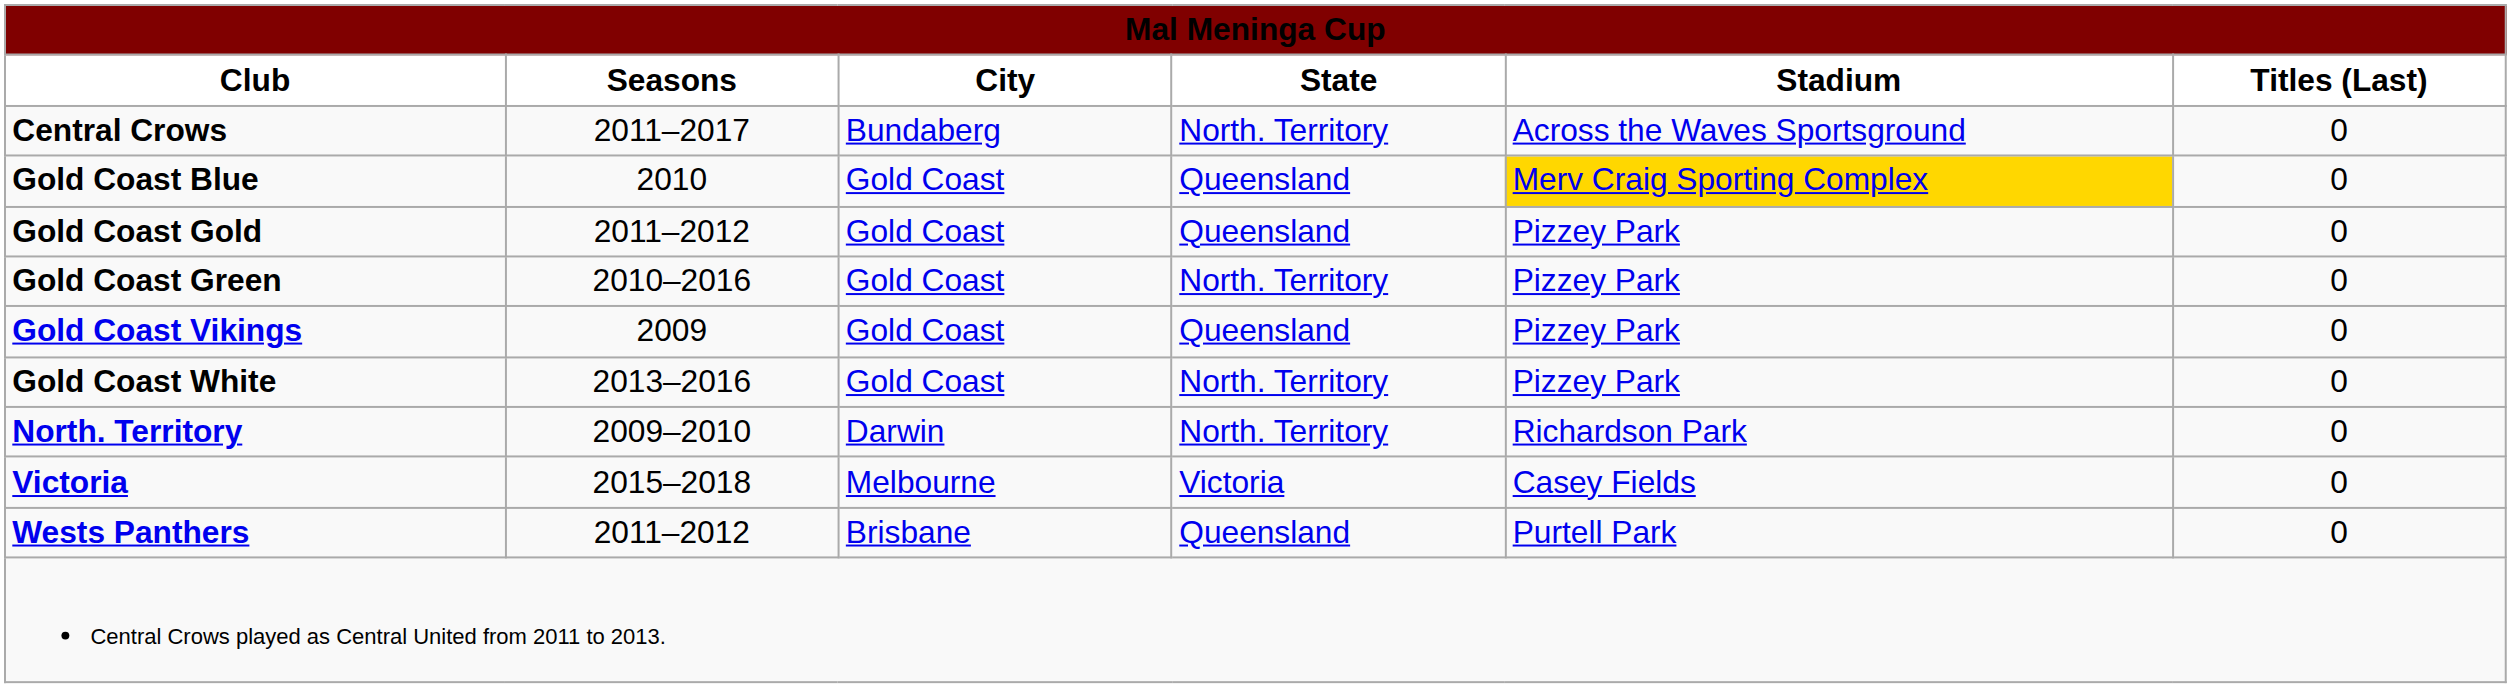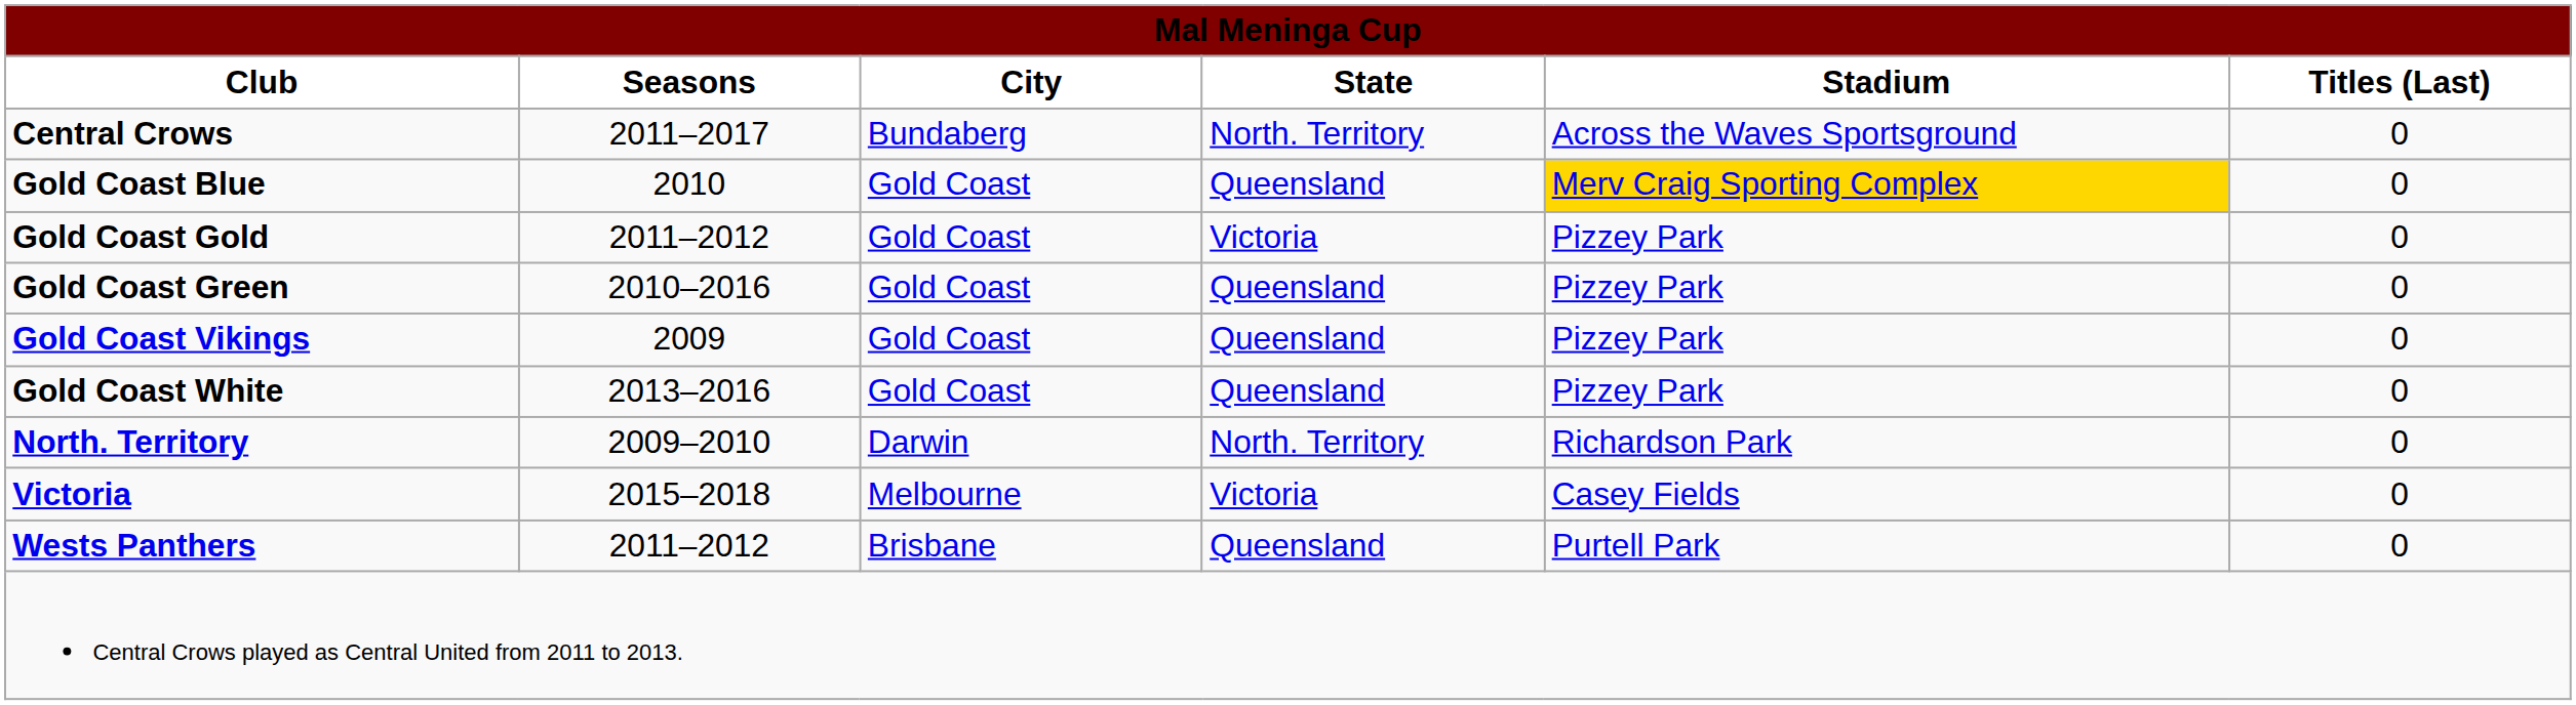 <table class="wikitable" style="width: 100%">
 <tr>
 <td style="background:maroon; text-align:center;" colspan="7"><strong><span>Mal Meninga Cup</span></strong></td>
 </tr>
 <tr>
 <th style="background:white; width:15%">Club</th>
 <th style="background:white; width:10%">Seasons</th>
 <th style="background:white; width:10%">City</th>
 <th style="background:white; width:10%">State</th>
 <th style="background:white; width:20%">Stadium</th>
 <th style="background:white; width:10%">Titles (Last)</th>
 </tr>
 <tr>
 <td> <strong>Central Crows</strong></td>
 <td align=center>2011–2017</td>
 <td><a href='#'>Bundaberg</a></td>
 <td><a href='#'>North. Territory</a></td>
 <td><a href='#'>Across the Waves Sportsground</a></td>
 <td align=center>0</td>
 </tr>
 <tr>
 <td> <strong>Gold Coast Blue</strong></td>
 <td align=center>2010</td>
 <td><a href='#'>Gold Coast</a></td>
 <td><a href='#'>Queensland</a></td>
 <td style="background: gold;"><a href='#'>Merv Craig Sporting Complex</a></td>
 <td align=center>0</td>
 </tr>
 <tr>
 <td> <strong>Gold Coast Gold</strong></td>
 <td align=center>2011–2012</td>
 <td><a href='#'>Gold Coast</a></td>
-<td><a href='#'>Queensland</a></td>
+<td><a href='#'>Victoria</a></td>
 <td><a href='#'>Pizzey Park</a></td>
 <td align=center>0</td>
 </tr>
 <tr>
 <td> <strong>Gold Coast Green</strong></td>
 <td align=center>2010–2016</td>
 <td><a href='#'>Gold Coast</a></td>
-<td><a href='#'>North. Territory</a></td>
+<td><a href='#'>Queensland</a></td>
 <td><a href='#'>Pizzey Park</a></td>
 <td align=center>0</td>
 </tr>
 <tr>
 <td> <strong><a href='#'>Gold Coast Vikings</a></strong></td>
 <td align=center>2009</td>
 <td><a href='#'>Gold Coast</a></td>
 <td><a href='#'>Queensland</a></td>
 <td><a href='#'>Pizzey Park</a></td>
 <td align=center>0</td>
 </tr>
 <tr>
 <td> <strong>Gold Coast White</strong></td>
 <td align=center>2013–2016</td>
 <td><a href='#'>Gold Coast</a></td>
-<td><a href='#'>North. Territory</a></td>
+<td><a href='#'>Queensland</a></td>
 <td><a href='#'>Pizzey Park</a></td>
 <td align=center>0</td>
 </tr>
 <tr>
 <td> <strong><a href='#'>North. Territory</a></strong></td>
 <td align=center>2009–2010</td>
 <td><a href='#'>Darwin</a></td>
 <td><a href='#'>North. Territory</a></td>
 <td><a href='#'>Richardson Park</a></td>
 <td align=center>0</td>
 </tr>
 <tr>
 <td> <strong><a href='#'>Victoria</a></strong></td>
 <td align=center>2015–2018</td>
 <td><a href='#'>Melbourne</a></td>
 <td><a href='#'>Victoria</a></td>
 <td><a href='#'>Casey Fields</a></td>
 <td align=center>0</td>
 </tr>
 <tr>
 <td> <strong><a href='#'>Wests Panthers</a></strong></td>
 <td align=center>2011–2012</td>
 <td><a href='#'>Brisbane</a></td>
 <td><a href='#'>Queensland</a></td>
 <td><a href='#'>Purtell Park</a></td>
 <td align=center>0</td>
 </tr>
 <tr class="sortbottom">
 <td colspan="7" style="font-size:10pt"><br><ul><li><small>Central Crows played as Central United from 2011 to 2013.</small></li></ul></td>
 </tr>
 </table>
